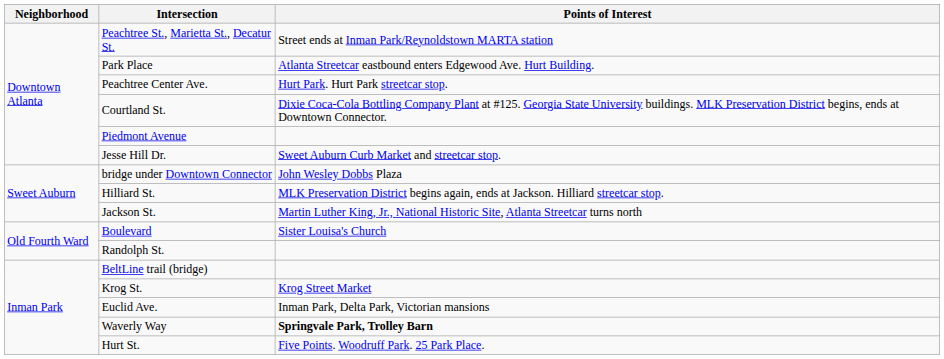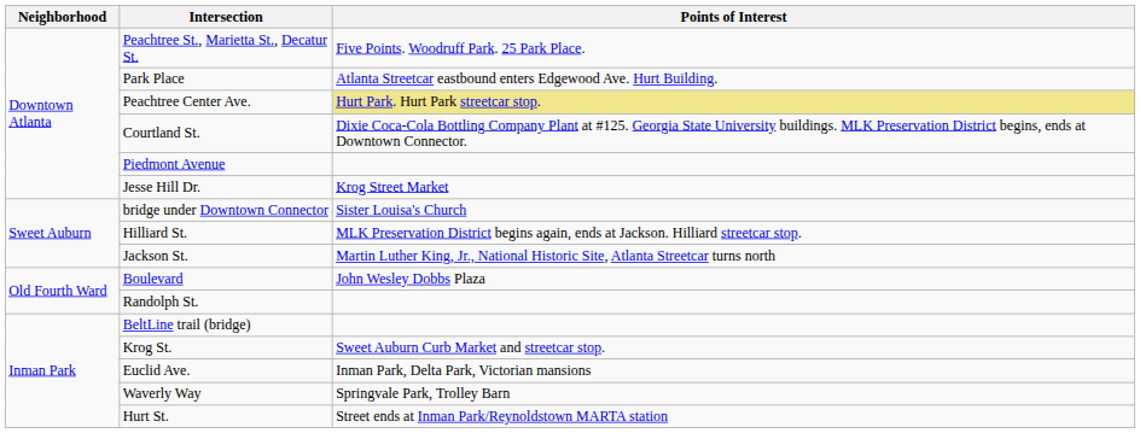 <table border="1" class="wikitable">
 <tr>
 <th>Neighborhood</th>
 <th>Intersection</th>
 <th>Points of Interest</th>
 </tr>
 <tr>
 <td rowspan="6"><a href='#'>Downtown Atlanta</a></td>
 <td><a href='#'>Peachtree St.</a>,  <a href='#'>Marietta St.</a>, <a href='#'>Decatur St.</a></td>
-<td>Street ends at <a href='#'>Inman Park/Reynoldstown MARTA station</a></td>
+<td><a href='#'>Five Points</a>. <a href='#'>Woodruff Park</a>. <a href='#'>25 Park Place</a>.</td>
 </tr>
 <tr>
 <td>Park Place</td>
 <td><a href='#'>Atlanta Streetcar</a> eastbound enters Edgewood Ave. <a href='#'>Hurt Building</a>.</td>
 </tr>
 <tr>
 <td>Peachtree Center Ave.</td>
-<td><a href='#'>Hurt Park</a>. Hurt Park <a href='#'>streetcar stop</a>.</td>
+<td style="background: khaki;"><a href='#'>Hurt Park</a>. Hurt Park <a href='#'>streetcar stop</a>.</td>
 </tr>
 <tr>
 <td>Courtland St.</td>
 <td><a href='#'>Dixie Coca-Cola Bottling Company Plant</a> at #125. <a href='#'>Georgia State University</a> buildings. <a href='#'>MLK Preservation District</a> begins, ends at Downtown Connector.</td>
 </tr>
 <tr>
 <td><a href='#'>Piedmont Avenue</a></td>
 <td></td>
 </tr>
 <tr>
 <td>Jesse Hill Dr.</td>
-<td><a href='#'>Sweet Auburn Curb Market</a> and <a href='#'>streetcar stop</a>.</td>
+<td><a href='#'>Krog Street Market</a></td>
 </tr>
 <tr>
 <td rowspan="3"><a href='#'>Sweet Auburn</a></td>
 <td>bridge under <a href='#'>Downtown Connector</a></td>
-<td><a href='#'>John Wesley Dobbs</a> Plaza</td>
+<td><a href='#'>Sister Louisa's Church</a></td>
 </tr>
 <tr>
 <td>Hilliard St.</td>
 <td><a href='#'>MLK Preservation District</a> begins again, ends at Jackson. Hilliard <a href='#'>streetcar stop</a>.</td>
 </tr>
 <tr>
 <td>Jackson St.</td>
 <td><a href='#'>Martin Luther King, Jr., National Historic Site</a>, <a href='#'>Atlanta Streetcar</a> turns north</td>
 </tr>
 <tr>
 <td rowspan="2"><a href='#'>Old Fourth Ward</a></td>
 <td><a href='#'>Boulevard</a></td>
-<td><a href='#'>Sister Louisa's Church</a></td>
+<td><a href='#'>John Wesley Dobbs</a> Plaza</td>
 </tr>
 <tr>
 <td>Randolph St.</td>
 <td></td>
 </tr>
 <tr>
 <td rowspan="5"><a href='#'>Inman Park</a></td>
 <td><a href='#'>BeltLine</a> trail (bridge)</td>
 <td></td>
 </tr>
 <tr>
 <td>Krog St.</td>
-<td><a href='#'>Krog Street Market</a></td>
+<td><a href='#'>Sweet Auburn Curb Market</a> and <a href='#'>streetcar stop</a>.</td>
 </tr>
 <tr>
 <td>Euclid Ave.</td>
 <td>Inman Park, Delta Park, Victorian mansions</td>
 </tr>
 <tr>
 <td>Waverly Way</td>
-<td><strong>Springvale Park, Trolley Barn</strong></td>
+<td>Springvale Park, Trolley Barn</td>
 </tr>
 <tr>
 <td>Hurt St.</td>
-<td><a href='#'>Five Points</a>. <a href='#'>Woodruff Park</a>. <a href='#'>25 Park Place</a>.</td>
+<td>Street ends at <a href='#'>Inman Park/Reynoldstown MARTA station</a></td>
 </tr>
 </table>
